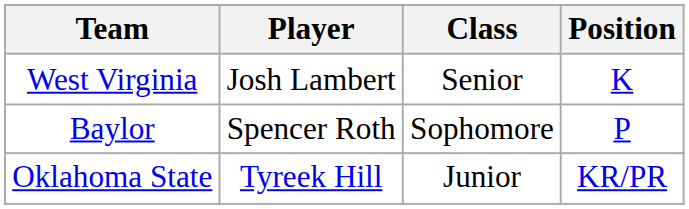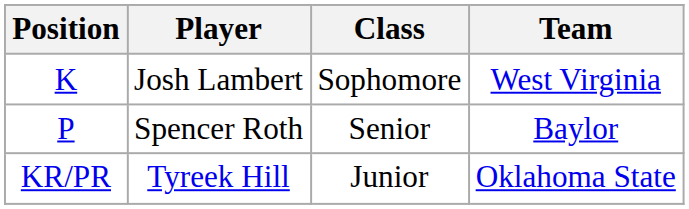 <table class="wikitable sortable" border="1">
 <tr>
-<th>Team</th>
+<th>Position</th>
 <th>Player</th>
 <th>Class</th>
-<th>Position</th>
+<th>Team</th>
 </tr>
 <tr>
+<td style="text-align:center; background:white"><a href='#'>K</a></td>
+<td style="text-align:center; background:white">Josh Lambert</td>
+<td style="text-align:center; background:white">Sophomore</td>
 <td style="text-align:center; background:white"><a href='#'>West Virginia</a></td>
-<td style="text-align:center; background:white">Josh Lambert</td>
-<td style="text-align:center; background:white">Senior</td>
-<td style="text-align:center; background:white"><a href='#'>K</a></td>
 </tr>
 <tr>
+<td style="text-align:center; background:white"><a href='#'>P</a></td>
+<td style="text-align:center; background:white">Spencer Roth</td>
+<td style="text-align:center; background:white">Senior</td>
 <td style="text-align:center; background:white"><a href='#'>Baylor</a></td>
-<td style="text-align:center; background:white">Spencer Roth</td>
-<td style="text-align:center; background:white">Sophomore</td>
-<td style="text-align:center; background:white"><a href='#'>P</a></td>
 </tr>
 <tr>
-<td style="text-align:center; background:white"><a href='#'>Oklahoma State</a></td>
+<td style="text-align:center; background:white"><a href='#'>KR/PR</a></td>
 <td style="text-align:center; background:white"><a href='#'>Tyreek Hill</a></td>
 <td style="text-align:center; background:white">Junior</td>
-<td style="text-align:center; background:white"><a href='#'>KR/PR</a></td>
+<td style="text-align:center; background:white"><a href='#'>Oklahoma State</a></td>
 </tr>
 </table>
